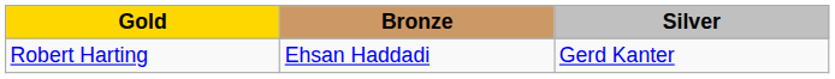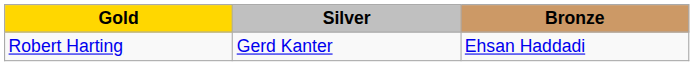 <table class="wikitable" style="text-align:left">
 <tr align="center">
 <td width=200 bgcolor=gold><strong>Gold</strong></td>
+<td width=200 bgcolor=silver><strong>Silver</strong></td>
 <td width=200 bgcolor=CC9966><strong>Bronze</strong></td>
-<td width=200 bgcolor=silver><strong>Silver</strong></td>
 </tr>
 <tr>
 <td><a href='#'>Robert Harting</a><br><em></em></td>
+<td><a href='#'>Gerd Kanter</a><br><em></em></td>
 <td><a href='#'>Ehsan Haddadi</a><br><em></em></td>
-<td><a href='#'>Gerd Kanter</a><br><em></em></td>
 </tr>
 </table>
